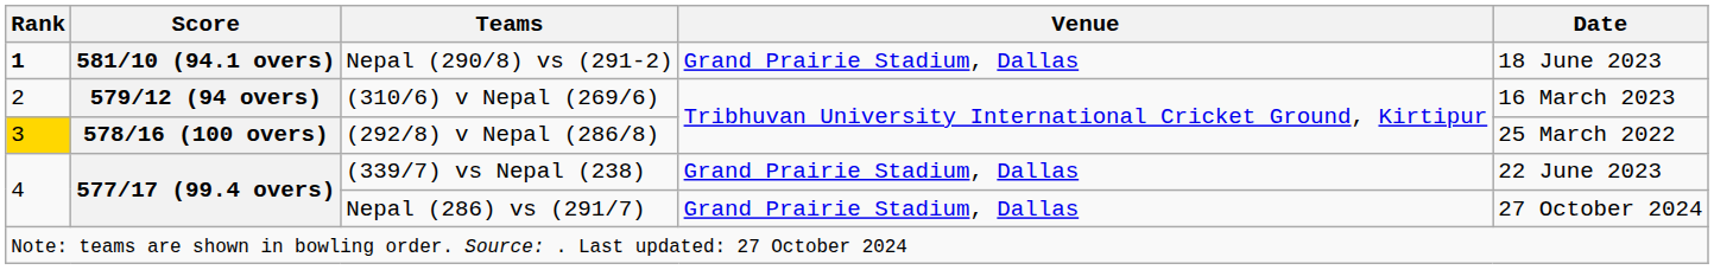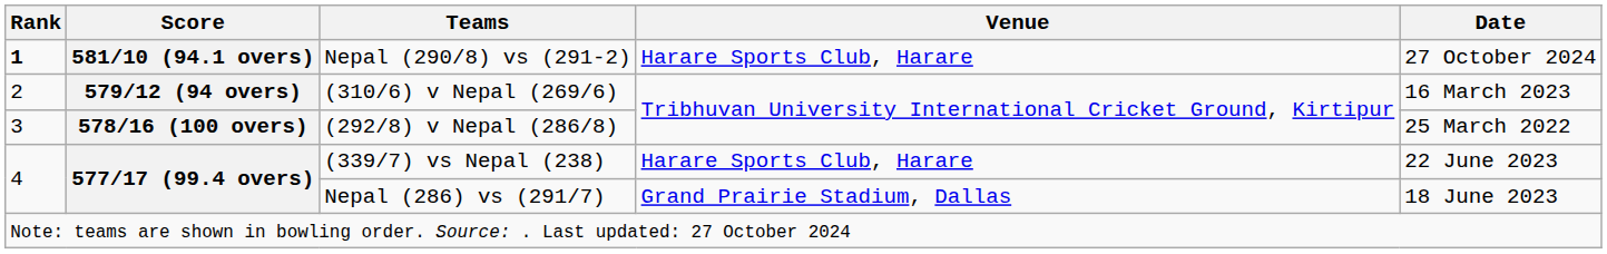 <table class="wikitable">
 <tr>
 <th>Rank</th>
 <th>Score</th>
 <th>Teams</th>
 <th>Venue</th>
 <th>Date</th>
 </tr>
 <tr>
 <td><strong>1</strong></td>
 <th>581/10 (94.1 overs)</th>
 <td>Nepal (290/8) vs  (291-2)</td>
-<td><a href='#'>Grand Prairie Stadium</a>, <a href='#'>Dallas</a></td>
-<td>18 June 2023</td>
+<td><a href='#'>Harare Sports Club</a>, <a href='#'>Harare</a></td>
+<td>27 October 2024</td>
 </tr>
 <tr>
 <td>2</td>
 <th>579/12 (94 overs)</th>
 <td> (310/6) v Nepal (269/6)</td>
 <td rowspan=2><a href='#'>Tribhuvan University International Cricket Ground</a>, <a href='#'>Kirtipur</a></td>
 <td>16 March 2023</td>
 </tr>
 <tr>
-<td style="background: gold;">3</td>
+<td>3</td>
 <th>578/16 (100 overs)</th>
 <td> (292/8) v Nepal (286/8)</td>
 <td>25 March 2022</td>
 </tr>
 <tr>
 <td rowspan=2>4</td>
 <th rowspan=2>577/17 (99.4 overs)</th>
 <td> (339/7) vs Nepal (238)</td>
-<td><a href='#'>Grand Prairie Stadium</a>, <a href='#'>Dallas</a></td>
+<td><a href='#'>Harare Sports Club</a>, <a href='#'>Harare</a></td>
 <td>22 June 2023</td>
 </tr>
 <tr>
 <td>Nepal (286) vs  (291/7)</td>
 <td><a href='#'>Grand Prairie Stadium</a>, <a href='#'>Dallas</a></td>
-<td>27 October 2024</td>
+<td>18 June 2023</td>
 </tr>
 <tr>
 <td colspan="5"><small>Note: teams are shown in bowling order. <em>Source: </em>. Last updated: 27 October 2024</small></td>
 </tr>
 </table>
